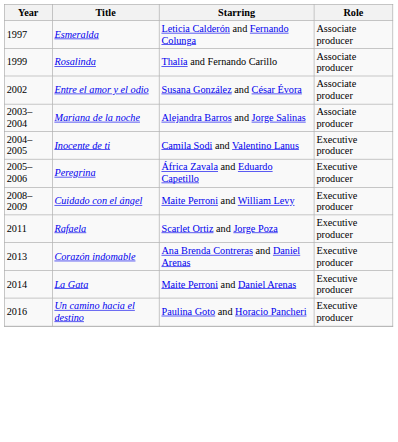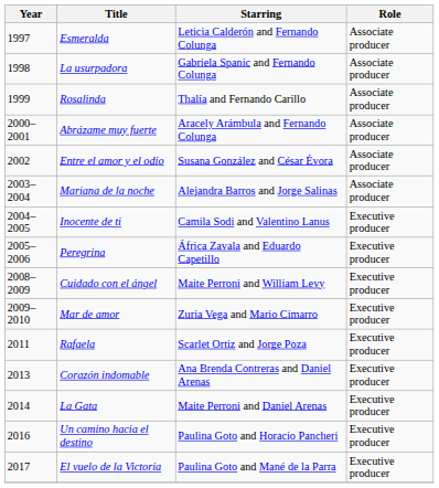 <table class="wikitable">
 <tr>
 <th>Year</th>
 <th>Title</th>
 <th>Starring</th>
 <th>Role</th>
 </tr>
 <tr>
 <td>1997</td>
 <td><em><a href='#'>Esmeralda</a></em></td>
 <td><a href='#'>Leticia Calderón</a> and <a href='#'>Fernando Colunga</a></td>
 <td>Associate producer</td>
 </tr>
 <tr>
+<td>1998</td>
+<td><em><a href='#'>La usurpadora</a></em></td>
+<td><a href='#'>Gabriela Spanic</a> and <a href='#'>Fernando Colunga</a></td>
+<td>Associate producer</td>
+</tr>
+<tr>
 <td>1999</td>
 <td><em><a href='#'>Rosalinda</a></em></td>
 <td><a href='#'>Thalía</a> and Fernando Carillo</td>
+<td>Associate producer</td>
+</tr>
+<tr>
+<td>2000–2001</td>
+<td><em><a href='#'>Abrázame muy fuerte</a></em></td>
+<td><a href='#'>Aracely Arámbula</a> and <a href='#'>Fernando Colunga</a></td>
 <td>Associate producer</td>
 </tr>
 <tr>
 <td>2002</td>
 <td><em><a href='#'>Entre el amor y el odio</a></em></td>
 <td><a href='#'>Susana González</a> and <a href='#'>César Évora</a></td>
 <td>Associate producer</td>
 </tr>
 <tr>
 <td>2003–2004</td>
 <td><em><a href='#'>Mariana de la noche</a></em></td>
 <td><a href='#'>Alejandra Barros</a> and <a href='#'>Jorge Salinas</a></td>
 <td>Associate producer</td>
 </tr>
 <tr>
 <td>2004–2005</td>
 <td><em><a href='#'>Inocente de ti</a></em></td>
 <td><a href='#'>Camila Sodi</a> and <a href='#'>Valentino Lanus</a></td>
 <td>Executive producer</td>
 </tr>
 <tr>
 <td>2005–2006</td>
 <td><em><a href='#'>Peregrina</a></em></td>
 <td><a href='#'>África Zavala</a> and <a href='#'>Eduardo Capetillo</a></td>
 <td>Executive producer</td>
 </tr>
 <tr>
 <td>2008–2009</td>
 <td><em><a href='#'>Cuidado con el ángel</a></em></td>
 <td><a href='#'>Maite Perroni</a> and <a href='#'>William Levy</a></td>
 <td>Executive producer</td>
 </tr>
 <tr>
+<td>2009–2010</td>
+<td><em><a href='#'>Mar de amor</a></em></td>
+<td><a href='#'>Zuria Vega</a> and <a href='#'>Mario Cimarro</a></td>
+<td>Executive producer</td>
+</tr>
+<tr>
 <td>2011</td>
 <td><em><a href='#'>Rafaela</a></em></td>
 <td><a href='#'>Scarlet Ortiz</a> and <a href='#'>Jorge Poza</a></td>
 <td>Executive producer</td>
 </tr>
 <tr>
 <td>2013</td>
 <td><em><a href='#'>Corazón indomable</a></em></td>
 <td><a href='#'>Ana Brenda Contreras</a> and <a href='#'>Daniel Arenas</a></td>
 <td>Executive producer</td>
 </tr>
 <tr>
 <td>2014</td>
 <td><em><a href='#'>La Gata</a></em></td>
 <td><a href='#'>Maite Perroni</a> and <a href='#'>Daniel Arenas</a></td>
 <td>Executive producer</td>
 </tr>
 <tr>
 <td>2016</td>
 <td><em><a href='#'>Un camino hacia el destino</a></em></td>
 <td><a href='#'>Paulina Goto</a> and <a href='#'>Horacio Pancheri</a></td>
 <td>Executive producer</td>
 </tr>
 <tr>
+<td>2017</td>
+<td><em><a href='#'>El vuelo de la Victoria</a></em></td>
+<td><a href='#'>Paulina Goto</a> and <a href='#'>Mané de la Parra</a></td>
+<td>Executive producer</td>
+</tr>
+<tr>
 </tr>
 </table>
